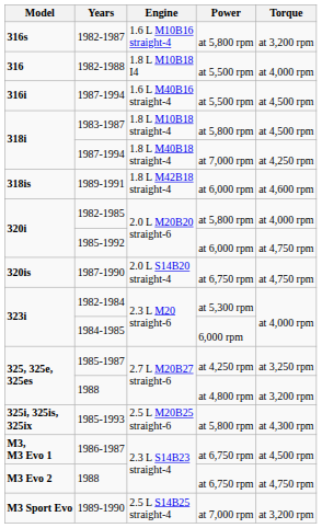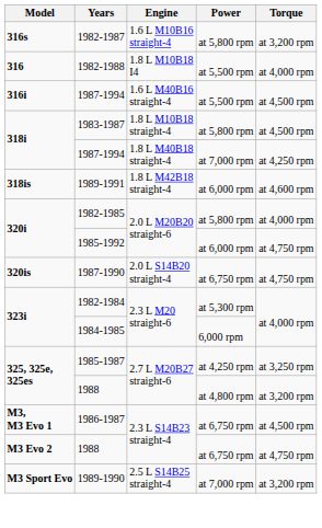 <table class="wikitable sortable">
 <tr>
 <th>Model</th>
 <th>Years</th>
 <th>Engine</th>
 <th>Power</th>
 <th>Torque</th>
 </tr>
 <tr>
 <td><strong>316s</strong></td>
 <td>1982-1987</td>
 <td>1.6 L <a href='#'>M10B16</a> <br> <a href='#'>straight-4</a></td>
 <td> <br> at 5,800 rpm</td>
 <td> <br> at 3,200 rpm</td>
 </tr>
 <tr>
 <td><strong>316</strong></td>
 <td>1982-1988</td>
 <td>1.8 L <a href='#'>M10B18</a> <br> I4</td>
 <td> <br> at 5,500 rpm</td>
 <td> <br> at 4,000 rpm</td>
 </tr>
 <tr>
 <td><strong>316i</strong></td>
 <td>1987-1994</td>
 <td>1.6 L <a href='#'>M40B16</a> <br> straight-4</td>
 <td><br> at 5,500 rpm</td>
 <td> <br> at 4,500 rpm</td>
 </tr>
 <tr>
 <td rowspan="2"><strong>318i</strong></td>
 <td>1983-1987</td>
 <td>1.8 L <a href='#'>M10B18</a> <br> straight-4</td>
 <td> <br> at 5,800 rpm</td>
 <td> <br> at 4,500 rpm</td>
 </tr>
 <tr>
 <td>1987-1994</td>
 <td>1.8 L <a href='#'>M40B18</a> <br> straight-4</td>
 <td> <br> at 7,000 rpm</td>
 <td> <br> at 4,250 rpm</td>
 </tr>
 <tr>
 <td><strong>318is</strong></td>
 <td>1989-1991</td>
 <td>1.8 L <a href='#'>M42B18</a> <br> straight-4</td>
 <td> <br> at 6,000 rpm</td>
 <td> <br> at 4,600 rpm</td>
 </tr>
 <tr>
 <td rowspan="2"><strong>320i</strong></td>
 <td>1982-1985</td>
 <td rowspan="2">2.0 L <a href='#'>M20B20</a> <br> straight-6</td>
 <td> <br> at 5,800 rpm</td>
 <td> <br> at 4,000 rpm</td>
 </tr>
 <tr>
 <td>1985-1992</td>
 <td> <br> at 6,000 rpm</td>
 <td> <br> at 4,750 rpm</td>
 </tr>
 <tr>
 <td><strong>320is</strong></td>
 <td>1987-1990</td>
 <td>2.0 L <a href='#'>S14B20</a><br>straight-4</td>
 <td><br>at 6,750 rpm</td>
 <td><br>at 4,750 rpm</td>
 </tr>
 <tr>
 <td rowspan="2"><strong>323i</strong></td>
 <td>1982-1984</td>
 <td rowspan="2">2.3 L <a href='#'>M20</a> <br> straight-6</td>
 <td> <br> at 5,300 rpm</td>
 <td rowspan="2"> <br> at 4,000 rpm</td>
 </tr>
 <tr>
 <td>1984-1985</td>
 <td> <br>  6,000 rpm</td>
 </tr>
 <tr>
 <td rowspan=2><strong>325, 325e, <br> 325es</strong></td>
 <td>1985-1987</td>
 <td rowspan=2>2.7 L <a href='#'>M20B27</a> <br> straight-6</td>
 <td> <br> at 4,250 rpm</td>
 <td> <br> at 3,250 rpm</td>
 </tr>
 <tr>
 <td>1988</td>
 <td> <br> at 4,800 rpm</td>
 <td> <br> at 3,200 rpm</td>
 </tr>
 <tr>
-<td><strong>325i, 325is, <br> 325ix</strong></td>
-<td>1985-1993</td>
-<td>2.5 L <a href='#'>M20B25</a> <br> straight-6</td>
-<td> <br> at 5,800 rpm</td>
-<td> <br> at 4,300 rpm</td>
-</tr>
-<tr>
 <td><strong>M3, <br> M3 Evo 1</strong></td>
 <td>1986-1987</td>
 <td rowspan="2">2.3 L <a href='#'>S14B23</a> <br> straight-4</td>
 <td><br> at 6,750 rpm</td>
 <td> <br> at 4,500 rpm</td>
 </tr>
 <tr>
 <td><strong>M3 Evo 2</strong></td>
 <td>1988</td>
 <td> <br> at 6,750 rpm</td>
 <td> <br> at 4,750 rpm</td>
 </tr>
 <tr>
 <td><strong>M3 Sport Evo</strong></td>
 <td>1989-1990</td>
 <td>2.5 L <a href='#'>S14B25</a> <br> straight-4</td>
 <td> <br> at 7,000 rpm</td>
 <td> <br> at 3,200 rpm</td>
 </tr>
 </table>
